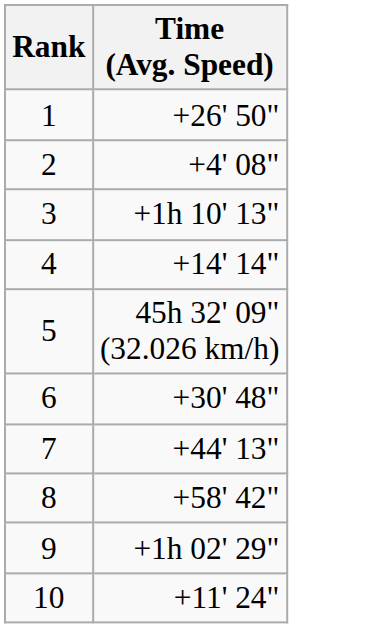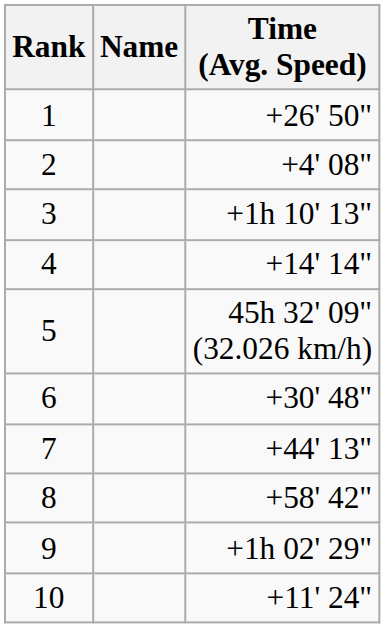 <table class="wikitable">
 <tr>
 <th>Rank</th>
+<th>Name</th>
 <th>Time<br>(Avg. Speed)</th>
 </tr>
 <tr>
 <td style="text-align:center;">1</td>
+<td></td>
 <td align=right>+26' 50"</td>
 </tr>
 <tr>
 <td style="text-align:center;">2</td>
+<td></td>
 <td align=right>+4' 08"</td>
 </tr>
 <tr>
 <td style="text-align:center;">3</td>
+<td></td>
 <td align=right>+1h 10' 13"</td>
 </tr>
 <tr>
 <td style="text-align:center;">4</td>
+<td></td>
 <td align=right>+14' 14"</td>
 </tr>
 <tr>
 <td style="text-align:center;">5</td>
+<td></td>
 <td align=right>45h 32' 09"<br>(32.026 km/h)</td>
 </tr>
 <tr>
 <td style="text-align:center;">6</td>
+<td></td>
 <td align=right>+30' 48"</td>
 </tr>
 <tr>
 <td style="text-align:center;">7</td>
+<td></td>
 <td align=right>+44' 13"</td>
 </tr>
 <tr>
 <td style="text-align:center;">8</td>
+<td></td>
 <td align=right>+58' 42"</td>
 </tr>
 <tr>
 <td style="text-align:center;">9</td>
+<td></td>
 <td align=right>+1h 02' 29"</td>
 </tr>
 <tr>
 <td style="text-align:center;">10</td>
+<td></td>
 <td align=right>+11' 24"</td>
 </tr>
 </table>
